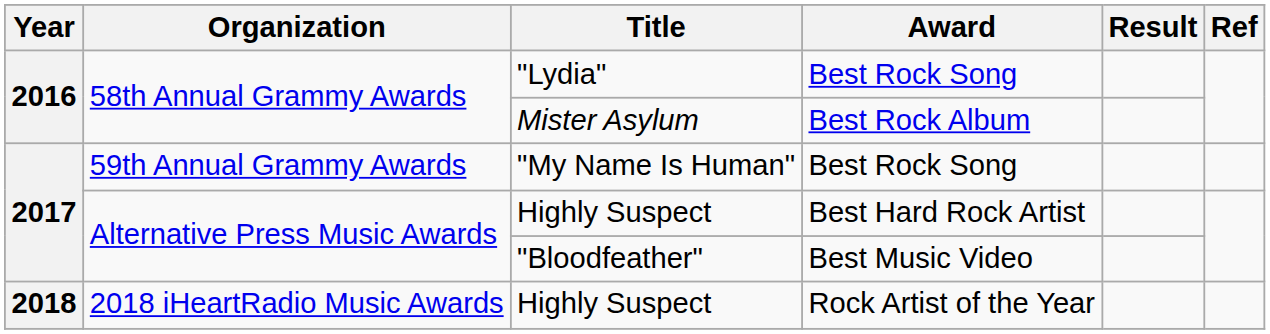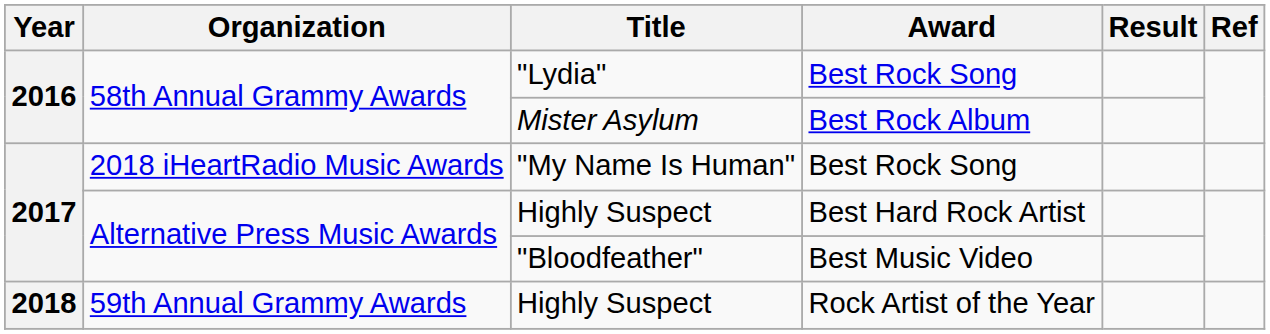 <table class="wikitable plainrowheaders">
 <tr>
 <th scope="col">Year</th>
 <th scope="col">Organization</th>
 <th scope="col">Title</th>
 <th scope="col">Award</th>
 <th scope="col">Result</th>
 <th scope="col">Ref</th>
 </tr>
 <tr>
 <th scope="row" rowspan="2" style="text-align:center;">2016</th>
 <td rowspan="2"><a href='#'>58th Annual Grammy Awards</a></td>
 <td>"Lydia"</td>
 <td><a href='#'>Best Rock Song</a></td>
 <td></td>
 <td rowspan="2" style="text-align:center;"></td>
 </tr>
 <tr>
 <td><em>Mister Asylum</em></td>
 <td><a href='#'>Best Rock Album</a></td>
 <td></td>
 </tr>
 <tr>
 <th scope="row" rowspan="3" style="text-align:center;">2017</th>
-<td><a href='#'>59th Annual Grammy Awards</a></td>
+<td><a href='#'>2018 iHeartRadio Music Awards</a></td>
 <td>"My Name Is Human"</td>
 <td>Best Rock Song</td>
 <td></td>
 <td style="text-align:center;"></td>
 </tr>
 <tr>
 <td rowspan="2"><a href='#'>Alternative Press Music Awards</a></td>
 <td>Highly Suspect</td>
 <td>Best Hard Rock Artist</td>
 <td></td>
 <td rowspan="2" style="text-align:center;"></td>
 </tr>
 <tr>
 <td>"Bloodfeather"</td>
 <td>Best Music Video</td>
 <td></td>
 </tr>
 <tr>
 <th scope="row">2018</th>
-<td><a href='#'>2018 iHeartRadio Music Awards</a></td>
+<td><a href='#'>59th Annual Grammy Awards</a></td>
 <td>Highly Suspect</td>
 <td>Rock Artist of the Year</td>
 <td></td>
 <td></td>
 </tr>
 </table>
